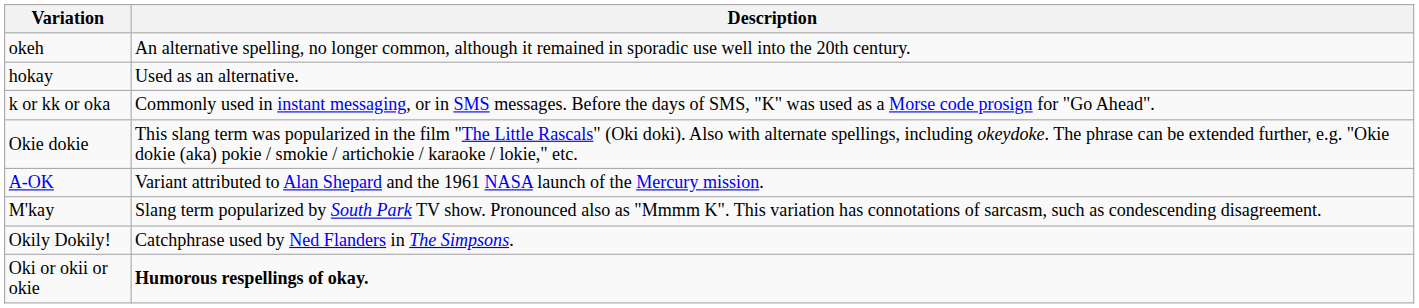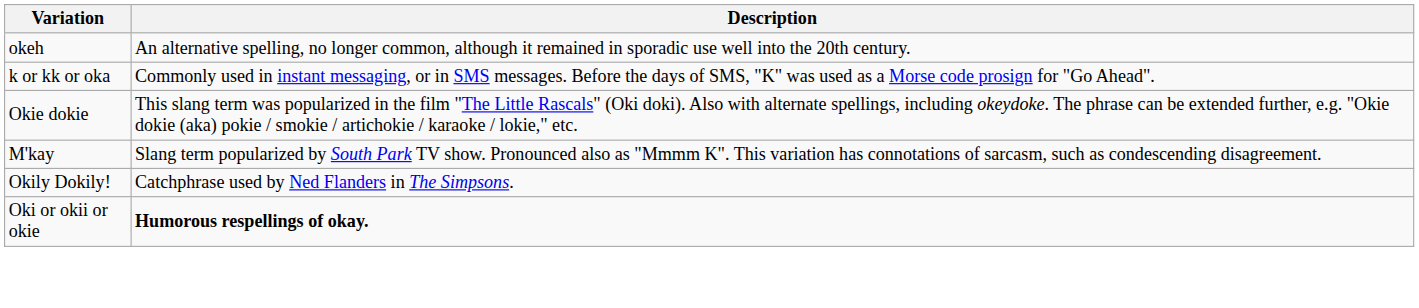 <table class="wikitable">
 <tr>
 <th>Variation</th>
 <th>Description</th>
 </tr>
 <tr>
 <td>okeh</td>
 <td>An alternative spelling, no longer common, although it remained in sporadic use well into the 20th century.</td>
 </tr>
 <tr>
-<td>hokay</td>
-<td>Used as an alternative.</td>
-</tr>
-<tr>
 <td>k or kk or oka</td>
 <td>Commonly used in <a href='#'>instant messaging</a>, or in <a href='#'>SMS</a> messages. Before the days of SMS, "K"  was used as a <a href='#'>Morse code prosign</a> for "Go Ahead".</td>
 </tr>
 <tr>
 <td>Okie dokie</td>
 <td>This slang term was popularized in the film "<a href='#'>The Little Rascals</a>" (Oki doki). Also with alternate spellings, including <em>okeydoke</em>. The phrase can be extended further, e.g. "Okie dokie (aka) pokie / smokie / artichokie / karaoke / lokie," etc.</td>
-</tr>
-<tr>
-<td><a href='#'>A-OK</a></td>
-<td>Variant attributed to <a href='#'>Alan Shepard</a> and the 1961 <a href='#'>NASA</a> launch of the <a href='#'>Mercury mission</a>.</td>
 </tr>
 <tr>
 <td>M'kay</td>
 <td>Slang term popularized by <em><a href='#'>South Park</a></em> TV show. Pronounced also as "Mmmm K". This variation has connotations of sarcasm, such as condescending disagreement.</td>
 </tr>
 <tr>
 <td>Okily Dokily!</td>
 <td>Catchphrase used by <a href='#'>Ned Flanders</a> in <em><a href='#'>The Simpsons</a></em>.</td>
 </tr>
 <tr>
 <td>Oki or okii or okie</td>
 <td><strong>Humorous respellings of okay.</strong></td>
 </tr>
 </table>
